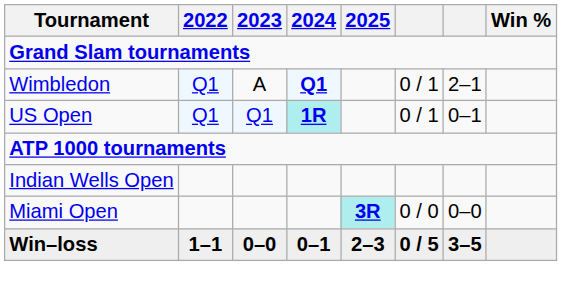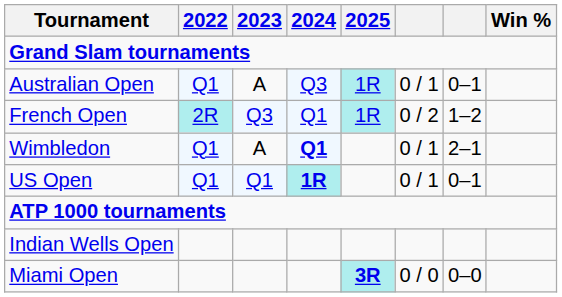 <table class="wikitable" style=text-align:center>
 <tr>
 <th>Tournament</th>
 <th><a href='#'>2022</a></th>
 <th><a href='#'>2023</a></th>
 <th><a href='#'>2024</a></th>
 <th><a href='#'>2025</a></th>
 <th></th>
 <th></th>
 <th>Win %</th>
 </tr>
 <tr>
 <td colspan="8" align="left"><strong><a href='#'>Grand Slam tournaments</a></strong></td>
+</tr>
+<tr>
+<td align=left><a href='#'>Australian Open</a></td>
+<td bgcolor=f0f8ff><a href='#'>Q1</a></td>
+<td>A</td>
+<td bgcolor=f0f8ff><a href='#'>Q3</a></td>
+<td bgcolor=afeeee><a href='#'>1R</a></td>
+<td>0 / 1</td>
+<td>0–1</td>
+<td></td>
+</tr>
+<tr>
+<td align=left><a href='#'>French Open</a></td>
+<td bgcolor=afeeee><a href='#'>2R</a></td>
+<td bgcolor=f0f8ff><a href='#'>Q3</a></td>
+<td bgcolor=f0f8ff><a href='#'>Q1</a></td>
+<td bgcolor=afeeee><a href='#'>1R</a></td>
+<td>0 / 2</td>
+<td>1–2</td>
+<td></td>
 </tr>
 <tr>
 <td align=left><a href='#'>Wimbledon</a></td>
 <td bgcolor=f0f8ff><a href='#'>Q1</a></td>
 <td>A</td>
 <td bgcolor=f0f8ff><strong><a href='#'>Q1</a></strong></td>
 <td></td>
 <td>0 / 1</td>
 <td>2–1</td>
 <td></td>
 </tr>
 <tr>
 <td align=left><a href='#'>US Open</a></td>
 <td bgcolor=f0f8ff><a href='#'>Q1</a></td>
 <td bgcolor=f0f8ff><a href='#'>Q1</a></td>
 <td bgcolor=afeeee><strong><a href='#'>1R</a></strong></td>
 <td></td>
 <td>0 / 1</td>
 <td>0–1</td>
 <td></td>
 </tr>
 <tr>
 <td colspan="8" style="text-align:left"><a href='#'><strong>ATP 1000 tournaments</strong></a></td>
 </tr>
 <tr>
 <td align=left><a href='#'>Indian Wells Open</a></td>
 <td></td>
 <td></td>
 <td></td>
 <td></td>
 <td></td>
 <td></td>
 <td></td>
 </tr>
 <tr>
 <td align=left><a href='#'>Miami Open</a></td>
 <td></td>
 <td></td>
 <td></td>
 <td bgcolor=afeeee><strong><a href='#'>3R</a></strong></td>
 <td>0 / 0</td>
 <td>0–0</td>
 <td></td>
 </tr>
-<tr style=background:#efefef;font-weight:bold>
-<td align=left>Win–loss</td>
-<td>1–1</td>
-<td>0–0</td>
-<td>0–1</td>
-<td>2–3</td>
-<td>0 / 5</td>
-<td>3–5</td>
-<td></td>
-</tr>
 </table>
